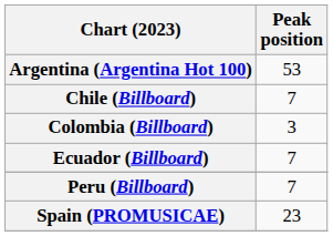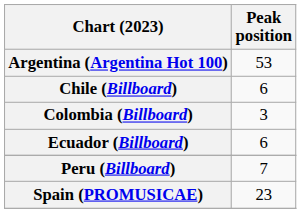 <table class="wikitable sortable plainrowheaders" style="text-align:center">
 <tr>
 <th scope="col">Chart (2023)</th>
 <th scope="col">Peak<br>position</th>
 </tr>
 <tr>
 <th scope="row">Argentina (<a href='#'>Argentina Hot 100</a>)</th>
 <td>53</td>
 </tr>
 <tr>
 <th scope="row">Chile (<em><a href='#'>Billboard</a></em>)</th>
-<td>7</td>
+<td>6</td>
 </tr>
 <tr>
 <th scope="row">Colombia (<em><a href='#'>Billboard</a></em>)</th>
 <td>3</td>
 </tr>
 <tr>
 <th scope="row">Ecuador (<em><a href='#'>Billboard</a></em>)</th>
-<td>7</td>
+<td>6</td>
 </tr>
 <tr>
 </tr>
 <tr>
 <th scope="row">Peru (<em><a href='#'>Billboard</a></em>)</th>
 <td>7</td>
 </tr>
 <tr>
 <th scope="row">Spain (<a href='#'>PROMUSICAE</a>)</th>
 <td>23</td>
 </tr>
 <tr>
 </tr>
 <tr>
 </tr>
 </table>
